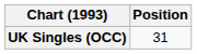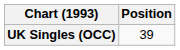 <table class="wikitable plainrowheaders">
 <tr>
 <th scope="col">Chart (1993)</th>
 <th scope="col">Position</th>
 </tr>
 <tr>
 <th scope="row">UK Singles (OCC)</th>
-<td align="center">31</td>
+<td align="center">39</td>
 </tr>
 </table>
